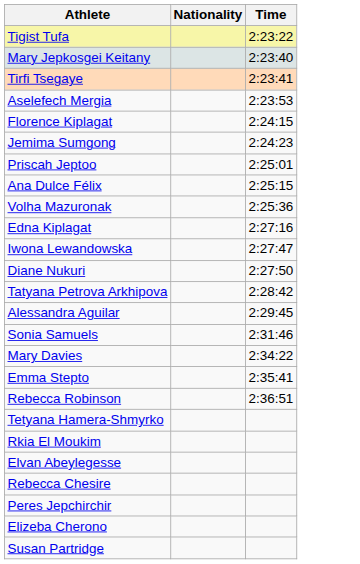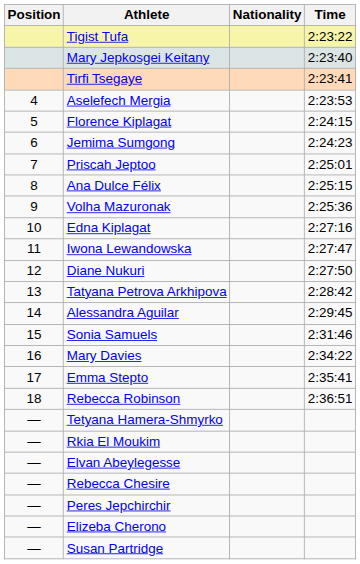 <table class="wikitable sortable">
 <tr>
+<th>Position</th>
 <th>Athlete</th>
 <th>Nationality</th>
 <th>Time</th>
 </tr>
 <tr bgcolor=#F7F6A8>
+<td align=center></td>
 <td><a href='#'>Tigist Tufa</a></td>
 <td></td>
 <td>2:23:22</td>
 </tr>
 <tr bgcolor=#DCE5E5>
+<td align=center></td>
 <td><a href='#'>Mary Jepkosgei Keitany</a></td>
 <td></td>
 <td>2:23:40</td>
 </tr>
 <tr bgcolor=#FFDAB9>
+<td align=center></td>
 <td><a href='#'>Tirfi Tsegaye</a></td>
 <td></td>
 <td>2:23:41</td>
 </tr>
 <tr>
+<td align=center>4</td>
 <td><a href='#'>Aselefech Mergia</a></td>
 <td></td>
 <td>2:23:53</td>
 </tr>
 <tr>
+<td align=center>5</td>
 <td><a href='#'>Florence Kiplagat</a></td>
 <td></td>
 <td>2:24:15</td>
 </tr>
 <tr>
+<td align=center>6</td>
 <td><a href='#'>Jemima Sumgong</a></td>
 <td></td>
 <td>2:24:23</td>
 </tr>
 <tr>
+<td align=center>7</td>
 <td><a href='#'>Priscah Jeptoo</a></td>
 <td></td>
 <td>2:25:01</td>
 </tr>
 <tr>
+<td align=center>8</td>
 <td><a href='#'>Ana Dulce Félix</a></td>
 <td></td>
 <td>2:25:15</td>
 </tr>
 <tr>
+<td align=center>9</td>
 <td><a href='#'>Volha Mazuronak</a></td>
 <td></td>
 <td>2:25:36</td>
 </tr>
 <tr>
+<td align=center>10</td>
 <td><a href='#'>Edna Kiplagat</a></td>
 <td></td>
 <td>2:27:16</td>
 </tr>
 <tr>
+<td align=center>11</td>
 <td><a href='#'>Iwona Lewandowska</a></td>
 <td></td>
 <td>2:27:47</td>
 </tr>
 <tr>
+<td align=center>12</td>
 <td><a href='#'>Diane Nukuri</a></td>
 <td></td>
 <td>2:27:50</td>
 </tr>
 <tr>
+<td align=center>13</td>
 <td><a href='#'>Tatyana Petrova Arkhipova</a></td>
 <td></td>
 <td>2:28:42</td>
 </tr>
 <tr>
+<td align=center>14</td>
 <td><a href='#'>Alessandra Aguilar</a></td>
 <td></td>
 <td>2:29:45</td>
 </tr>
 <tr>
+<td align=center>15</td>
 <td><a href='#'>Sonia Samuels</a></td>
 <td></td>
 <td>2:31:46</td>
 </tr>
 <tr>
+<td align=center>16</td>
 <td><a href='#'>Mary Davies</a></td>
 <td></td>
 <td>2:34:22</td>
 </tr>
 <tr>
+<td align=center>17</td>
 <td><a href='#'>Emma Stepto</a></td>
 <td></td>
 <td>2:35:41</td>
 </tr>
 <tr>
+<td align=center>18</td>
 <td><a href='#'>Rebecca Robinson</a></td>
 <td></td>
 <td>2:36:51</td>
 </tr>
 <tr>
+<td align=center>—</td>
 <td><a href='#'>Tetyana Hamera-Shmyrko</a></td>
 <td></td>
 <td></td>
 </tr>
 <tr>
+<td align=center>—</td>
 <td><a href='#'>Rkia El Moukim</a></td>
 <td></td>
 <td></td>
 </tr>
 <tr>
+<td align=center>—</td>
 <td><a href='#'>Elvan Abeylegesse</a></td>
 <td></td>
 <td></td>
 </tr>
 <tr>
+<td align=center>—</td>
 <td><a href='#'>Rebecca Chesire</a></td>
 <td></td>
 <td></td>
 </tr>
 <tr>
+<td align=center>—</td>
 <td><a href='#'>Peres Jepchirchir</a></td>
 <td></td>
 <td></td>
 </tr>
 <tr>
+<td align=center>—</td>
 <td><a href='#'>Elizeba Cherono</a></td>
 <td></td>
 <td></td>
 </tr>
 <tr>
+<td align=center>—</td>
 <td><a href='#'>Susan Partridge</a></td>
 <td></td>
 <td></td>
 </tr>
 </table>
